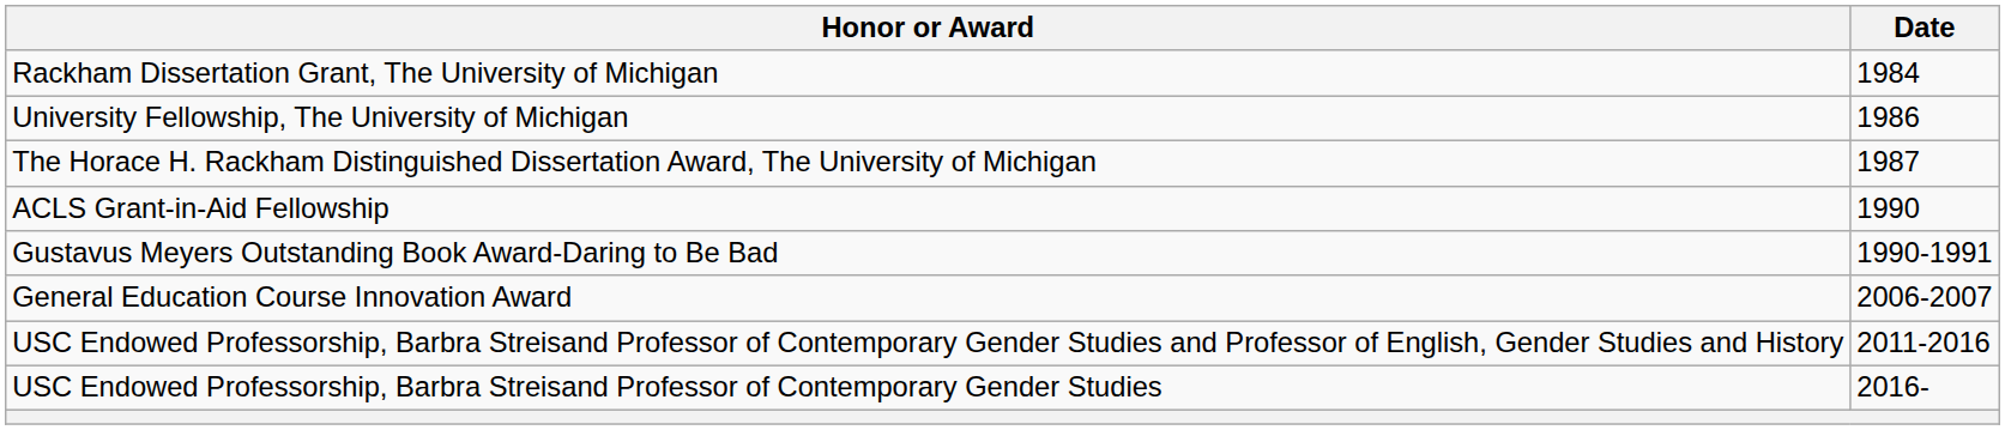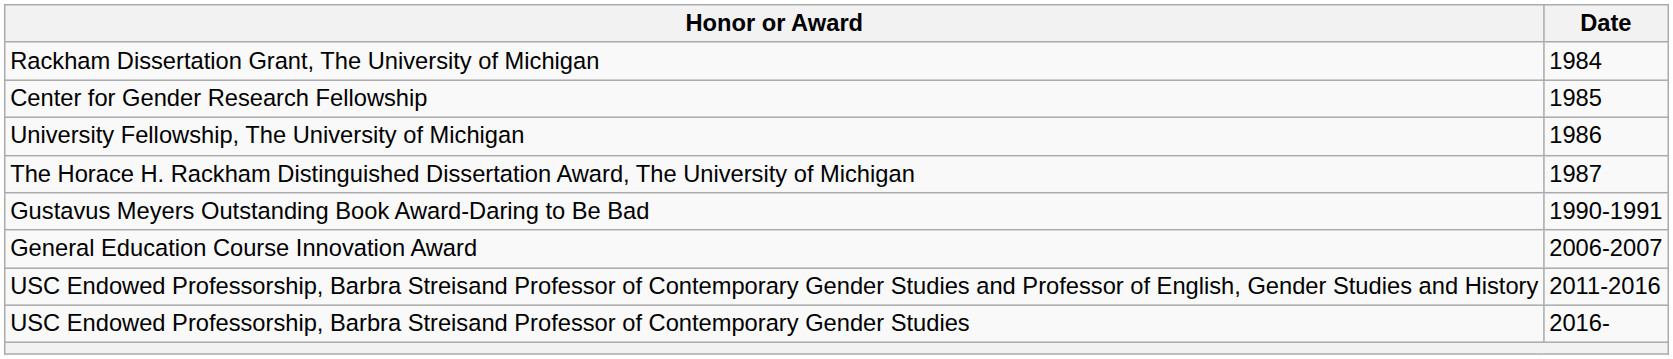 <table class="wikitable sortable">
 <tr>
 <th>Honor or Award</th>
 <th>Date</th>
 </tr>
 <tr>
 <td>Rackham Dissertation Grant, The University of Michigan</td>
 <td>1984</td>
 </tr>
 <tr>
+<td>Center for Gender Research Fellowship</td>
+<td>1985</td>
+</tr>
+<tr>
 <td>University Fellowship, The University of Michigan</td>
 <td>1986</td>
 </tr>
 <tr>
 <td>The Horace H. Rackham Distinguished Dissertation Award, The University of Michigan</td>
 <td>1987</td>
-</tr>
-<tr>
-<td>ACLS Grant-in-Aid Fellowship</td>
-<td>1990</td>
 </tr>
 <tr>
 <td>Gustavus Meyers Outstanding Book Award-Daring to Be Bad</td>
 <td>1990-1991</td>
 </tr>
 <tr>
 <td>General Education Course Innovation Award</td>
 <td>2006-2007</td>
 </tr>
 <tr>
 <td>USC Endowed Professorship, Barbra Streisand Professor of Contemporary Gender Studies and Professor of English, Gender Studies and History</td>
 <td>2011-2016</td>
 </tr>
 <tr>
 <td>USC Endowed Professorship, Barbra Streisand Professor of Contemporary Gender Studies</td>
 <td>2016-</td>
 </tr>
 <tr>
 <th colspan="2"></th>
 </tr>
 </table>
